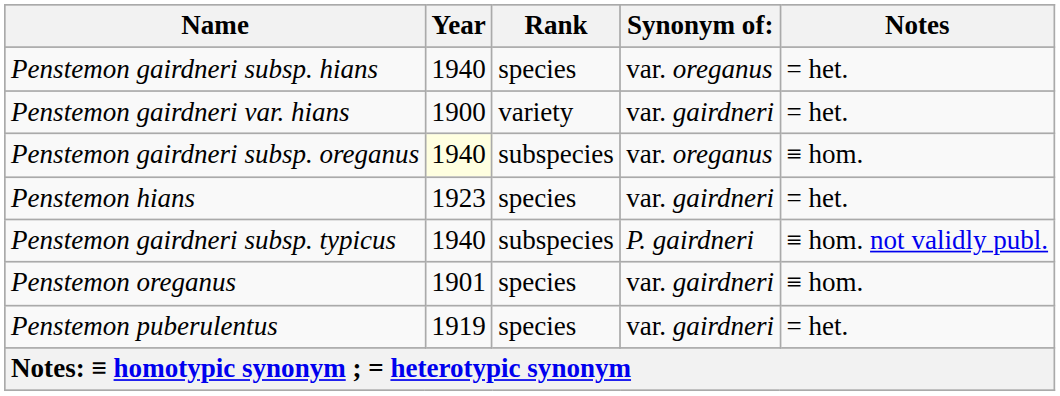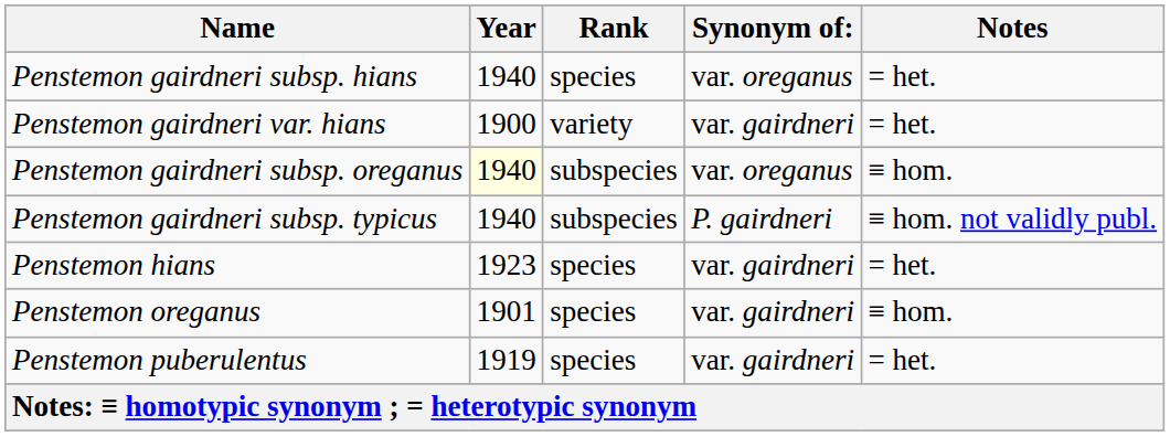 <table class="wikitable sortable mw-collapsible mw-collapsed" id="Synonyms">
 <tr>
 <th>Name</th>
 <th>Year</th>
 <th>Rank</th>
 <th>Synonym of:</th>
 <th>Notes</th>
 </tr>
 <tr>
 <td><em>Penstemon gairdneri subsp. hians</em> </td>
 <td>1940</td>
 <td data-sort-value=A>species</td>
 <td>var. <em>oreganus</em></td>
 <td>= het.</td>
 </tr>
 <tr>
 <td><em>Penstemon gairdneri var. hians</em> </td>
 <td>1900</td>
 <td data-sort-value=C>variety</td>
 <td>var. <em>gairdneri</em></td>
 <td>= het.</td>
 </tr>
 <tr>
 <td><em>Penstemon gairdneri subsp. oreganus</em> </td>
 <td style="background: lightyellow;">1940</td>
 <td data-sort-value=B>subspecies</td>
 <td>var. <em>oreganus</em></td>
 <td>≡ hom.</td>
 </tr>
 <tr>
+<td><em>Penstemon gairdneri subsp. typicus</em> </td>
+<td>1940</td>
+<td data-sort-value=B>subspecies</td>
+<td><em>P. gairdneri</em></td>
+<td>≡ hom. <a href='#'>not validly publ.</a></td>
+</tr>
+<tr>
 <td><em>Penstemon hians</em> </td>
 <td>1923</td>
 <td data-sort-value=A>species</td>
 <td>var. <em>gairdneri</em></td>
 <td>= het.</td>
-</tr>
-<tr>
-<td><em>Penstemon gairdneri subsp. typicus</em> </td>
-<td>1940</td>
-<td data-sort-value=B>subspecies</td>
-<td><em>P. gairdneri</em></td>
-<td>≡ hom. <a href='#'>not validly publ.</a></td>
 </tr>
 <tr>
 <td><em>Penstemon oreganus</em> </td>
 <td>1901</td>
 <td data-sort-value=A>species</td>
 <td>var. <em>gairdneri</em></td>
 <td>≡ hom.</td>
 </tr>
 <tr>
 <td><em>Penstemon puberulentus</em> </td>
 <td>1919</td>
 <td data-sort-value=A>species</td>
 <td>var. <em>gairdneri</em></td>
 <td>= het.</td>
 </tr>
 <tr>
 <th colspan=5 style="text-align: left;">Notes: ≡ <a href='#'>homotypic synonym</a> ; = <a href='#'>heterotypic synonym</a></th>
 </tr>
 </table>
